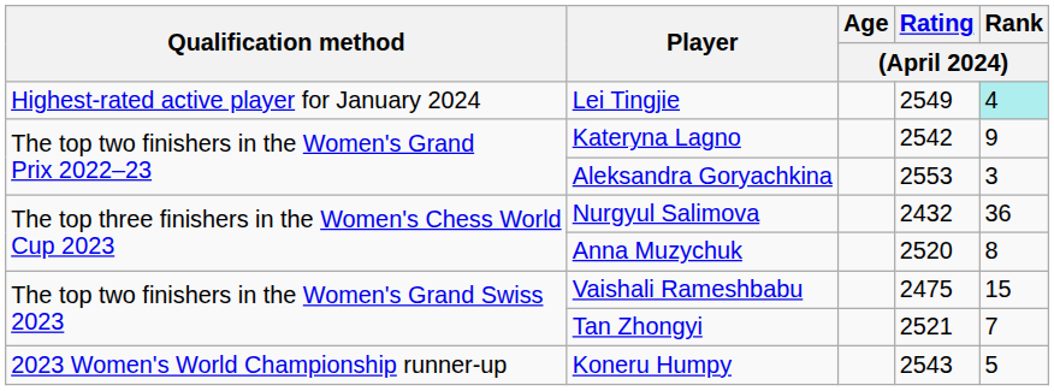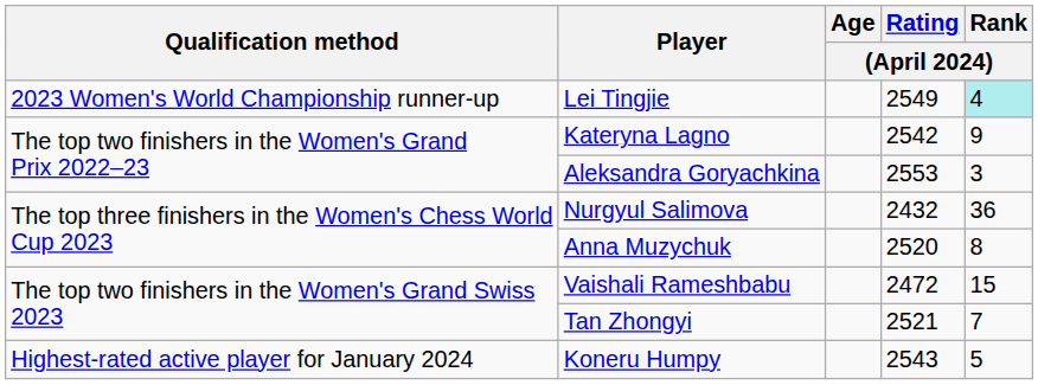 <table class="wikitable sortable" style="text-align: left;">
 <tr>
 <th rowspan=2>Qualification method</th>
 <th rowspan=2>Player</th>
 <th>Age</th>
 <th><a href='#'>Rating</a></th>
 <th>Rank</th>
 </tr>
 <tr>
 <th colspan="3">(April 2024)</th>
 </tr>
 <tr>
-<td><a href='#'>Highest-rated active player</a> for January 2024</td>
+<td><a href='#'>2023 Women's World Championship</a> runner-up</td>
 <td> <a href='#'>Lei Tingjie</a></td>
 <td></td>
 <td>2549</td>
 <td style="background: paleturquoise;">4</td>
 </tr>
 <tr>
 <td rowspan="2">The top two finishers in the <a href='#'>Women's Grand<br>Prix 2022–23</a></td>
 <td> <a href='#'>Kateryna Lagno</a> </td>
 <td></td>
 <td>2542</td>
 <td>9</td>
 </tr>
 <tr>
 <td> <a href='#'>Aleksandra Goryachkina</a> </td>
 <td></td>
 <td>2553</td>
 <td>3</td>
 </tr>
 <tr>
 <td rowspan="2">The top three finishers in the <a href='#'>Women's Chess World<br>Cup 2023</a></td>
 <td> <a href='#'>Nurgyul Salimova</a> </td>
 <td></td>
 <td>2432</td>
 <td>36</td>
 </tr>
 <tr>
 <td> <a href='#'>Anna Muzychuk</a> </td>
 <td></td>
 <td>2520</td>
 <td>8</td>
 </tr>
 <tr>
 <td rowspan="2">The top two finishers in the <a href='#'>Women's Grand Swiss<br>2023</a></td>
 <td> <a href='#'>Vaishali Rameshbabu</a> </td>
 <td></td>
-<td>2475</td>
+<td>2472</td>
 <td>15</td>
 </tr>
 <tr>
 <td> <a href='#'>Tan Zhongyi</a> </td>
 <td></td>
 <td>2521</td>
 <td>7</td>
 </tr>
 <tr>
-<td><a href='#'>2023 Women's World Championship</a> runner-up</td>
+<td><a href='#'>Highest-rated active player</a> for January 2024</td>
 <td> <a href='#'>Koneru Humpy</a></td>
 <td></td>
 <td>2543</td>
 <td>5</td>
 </tr>
 </table>
